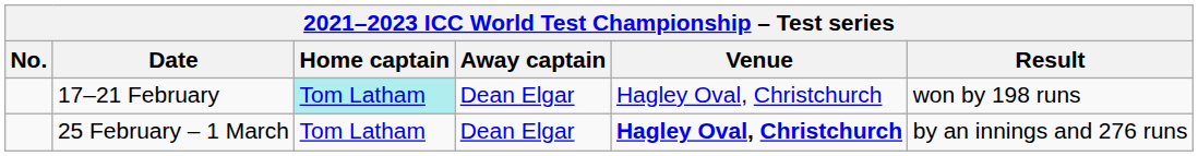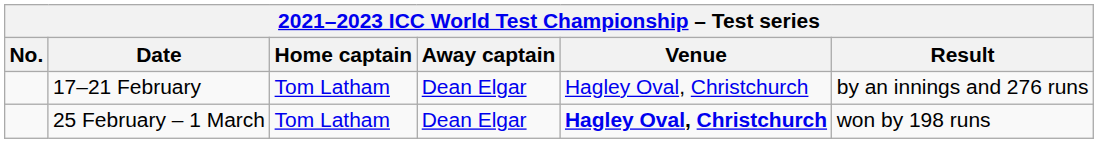 <table class="wikitable">
 <tr>
 <th colspan="9"><a href='#'>2021–2023 ICC World Test Championship</a> – Test series</th>
 </tr>
 <tr>
 <th>No.</th>
 <th>Date</th>
 <th>Home captain</th>
 <th>Away captain</th>
 <th>Venue</th>
 <th>Result</th>
 </tr>
 <tr>
 <td></td>
 <td>17–21 February</td>
-<td style="background: paleturquoise;"><a href='#'>Tom Latham</a></td>
+<td><a href='#'>Tom Latham</a></td>
 <td><a href='#'>Dean Elgar</a></td>
 <td><a href='#'>Hagley Oval</a>, <a href='#'>Christchurch</a></td>
-<td> won by 198 runs</td>
+<td> by an innings and 276 runs</td>
 </tr>
 <tr>
 <td></td>
 <td>25 February – 1 March</td>
 <td><a href='#'>Tom Latham</a></td>
 <td><a href='#'>Dean Elgar</a></td>
 <td><strong><a href='#'>Hagley Oval</a>, <a href='#'>Christchurch</a></strong></td>
-<td> by an innings and 276 runs</td>
+<td> won by 198 runs</td>
 </tr>
 </table>
